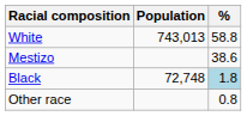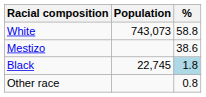 <table class="wikitable" style="font-size: 90%;">
 <tr>
 <th>Racial composition</th>
 <th>Population</th>
 <th>%</th>
 </tr>
 <tr>
 <td><a href='#'>White</a></td>
-<td style="text-align:right;">743,013</td>
+<td style="text-align:right;">743,073</td>
 <td style="text-align:right;">58.8</td>
 </tr>
 <tr>
 <td><a href='#'>Mestizo</a></td>
 <td></td>
 <td style="text-align:right;">38.6</td>
 </tr>
 <tr>
 <td><a href='#'>Black</a></td>
-<td style="text-align:right;">72,748</td>
+<td style="text-align:right;">22,745</td>
 <td style="background: lightblue; text-align:right;">1.8</td>
 </tr>
 <tr>
 <td>Other race</td>
 <td></td>
 <td style="text-align:right;">0.8</td>
 </tr>
 </table>
